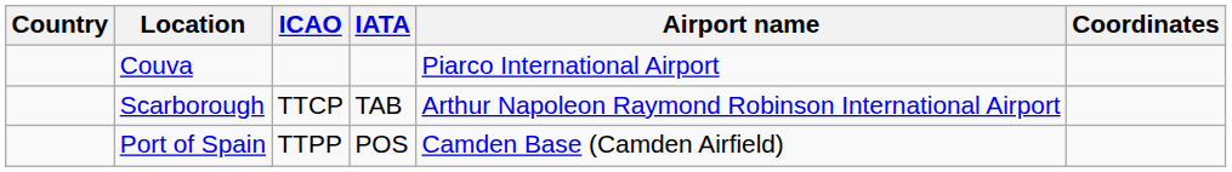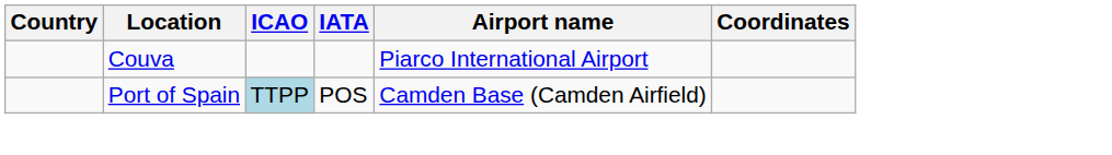 <table class="wikitable sortable">
 <tr>
 <th>Country</th>
 <th>Location</th>
 <th><a href='#'>ICAO</a></th>
 <th><a href='#'>IATA</a></th>
 <th>Airport name</th>
 <th>Coordinates</th>
 </tr>
 <tr valign=top>
 <td></td>
 <td><a href='#'>Couva</a></td>
 <td></td>
 <td></td>
 <td><a href='#'>Piarco International Airport</a></td>
 <td></td>
 </tr>
 <tr>
 <td></td>
-<td><a href='#'>Scarborough</a></td>
-<td>TTCP</td>
-<td>TAB</td>
-<td><a href='#'>Arthur Napoleon Raymond Robinson International Airport</a></td>
-<td></td>
-</tr>
-<tr>
-<td></td>
 <td><a href='#'>Port of Spain</a></td>
-<td>TTPP</td>
+<td style="background: lightblue;">TTPP</td>
 <td>POS</td>
 <td><a href='#'>Camden Base</a> (Camden Airfield)</td>
 <td></td>
 </tr>
 </table>
